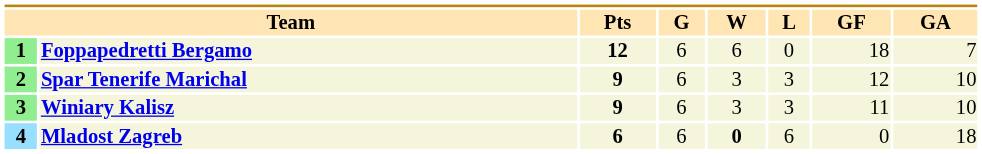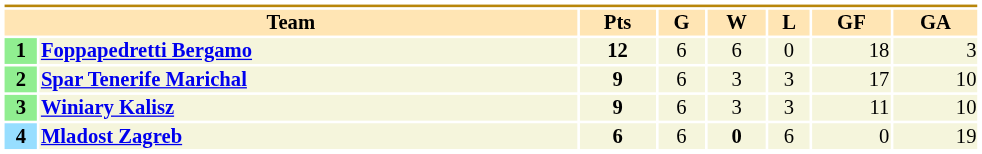 <table width=60%>
 <tr>
 <th colspan="10" bgcolor=#B8860B><span></span></th>
 </tr>
 <tr>
 <th colspan="2" bgcolor=#ffe5b4><span>Team</span></th>
 <th bgcolor=#ffe5b4 align="center"><span><strong>Pts</strong></span></th>
 <th bgcolor=#ffe5b4 align="center"><span>G</span></th>
 <th bgcolor=#ffe5b4 align="center"><span>W</span></th>
 <th bgcolor=#ffe5b4 align="center"><span>L</span></th>
 <th bgcolor=#ffe5b4 align="center"><span>GF</span></th>
 <th bgcolor=#ffe5b4 align="center"><span>GA</span></th>
 </tr>
 <tr>
 <th bgcolor=#90EE90 align="center"><span>1</span></th>
 <td bgcolor=#f5f5dc> <strong><a href='#'>Foppapedretti Bergamo</a></strong></td>
 <td bgcolor=#f5f5dc align="center"><strong>12</strong></td>
 <td bgcolor=#f5f5dc align="center">6</td>
 <td bgcolor=#f5f5dc align="center">6</td>
 <td bgcolor=#f5f5dc align="center">0</td>
 <td bgcolor=#f5f5dc align="right">18</td>
-<td bgcolor=#f5f5dc align="right">7</td>
+<td bgcolor=#f5f5dc align="right">3</td>
 </tr>
 <tr>
 <th bgcolor=#90EE90 align="center"><span>2</span></th>
 <td bgcolor=#f5f5dc> <strong><a href='#'>Spar Tenerife Marichal</a></strong></td>
 <td bgcolor=#f5f5dc align="center"><strong>9</strong></td>
 <td bgcolor=#f5f5dc align="center">6</td>
 <td bgcolor=#f5f5dc align="center">3</td>
 <td bgcolor=#f5f5dc align="center">3</td>
-<td bgcolor=#f5f5dc align="right">12</td>
+<td bgcolor=#f5f5dc align="right">17</td>
 <td bgcolor=#f5f5dc align="right">10</td>
 </tr>
 <tr>
 <th bgcolor=#90EE90 align="center"><span>3</span></th>
 <td bgcolor=#f5f5dc> <strong><a href='#'>Winiary Kalisz</a></strong></td>
 <td bgcolor=#f5f5dc align="center"><strong>9</strong></td>
 <td bgcolor=#f5f5dc align="center">6</td>
 <td bgcolor=#f5f5dc align="center">3</td>
 <td bgcolor=#f5f5dc align="center">3</td>
 <td bgcolor=#f5f5dc align="right">11</td>
 <td bgcolor=#f5f5dc align="right">10</td>
 </tr>
 <tr>
 <th bgcolor=#97DEFF align="center"><span>4</span></th>
 <td bgcolor=#f5f5dc> <strong><a href='#'>Mladost Zagreb</a></strong></td>
 <td bgcolor=#f5f5dc align="center"><strong>6</strong></td>
 <td bgcolor=#f5f5dc align="center">6</td>
 <td bgcolor=#f5f5dc align="center"><strong>0</strong></td>
 <td bgcolor=#f5f5dc align="center">6</td>
 <td bgcolor=#f5f5dc align="right">0</td>
-<td bgcolor=#f5f5dc align="right">18</td>
+<td bgcolor=#f5f5dc align="right">19</td>
 </tr>
 </table>
